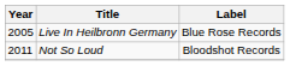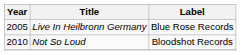 <table class="wikitable">
 <tr>
 <th>Year</th>
 <th>Title</th>
 <th>Label</th>
 </tr>
 <tr>
 <td>2005</td>
 <td><em>Live In Heilbronn Germany</em></td>
 <td style="text-align:center;" rowspan="1">Blue Rose Records</td>
 </tr>
 <tr>
-<td>2011</td>
+<td>2010</td>
 <td><em>Not So Loud</em></td>
 <td style="text-align:center;" rowspan="1">Bloodshot Records</td>
 </tr>
 <tr>
 </tr>
 </table>
